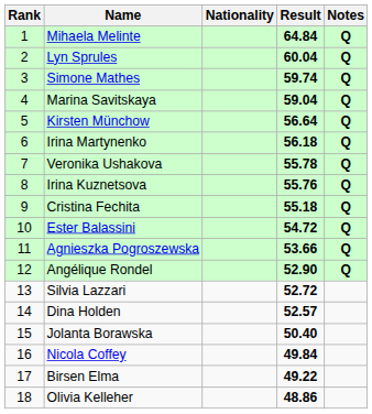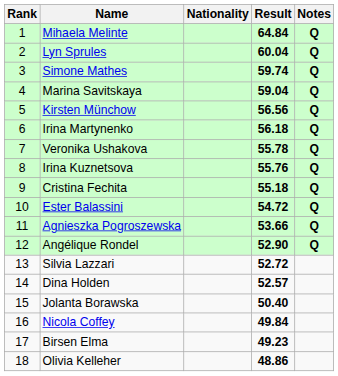 <table class="wikitable sortable" style="text-align:center">
 <tr>
 <th>Rank</th>
 <th>Name</th>
 <th>Nationality</th>
 <th>Result</th>
 <th>Notes</th>
 </tr>
 <tr bgcolor=ccffcc>
 <td>1</td>
 <td align=left><a href='#'>Mihaela Melinte</a></td>
 <td align=left></td>
 <td><strong>64.84</strong></td>
 <td><strong>Q</strong></td>
 </tr>
 <tr bgcolor=ccffcc>
 <td>2</td>
 <td align=left><a href='#'>Lyn Sprules</a></td>
 <td align=left></td>
 <td><strong>60.04</strong></td>
 <td><strong>Q</strong></td>
 </tr>
 <tr bgcolor=ccffcc>
 <td>3</td>
 <td align=left><a href='#'>Simone Mathes</a></td>
 <td align=left></td>
 <td><strong>59.74</strong></td>
 <td><strong>Q</strong></td>
 </tr>
 <tr bgcolor=ccffcc>
 <td>4</td>
 <td align=left>Marina Savitskaya</td>
 <td align=left></td>
 <td><strong>59.04</strong></td>
 <td><strong>Q</strong></td>
 </tr>
 <tr bgcolor=ccffcc>
 <td>5</td>
 <td align=left><a href='#'>Kirsten Münchow</a></td>
 <td align=left></td>
-<td><strong>56.64</strong></td>
+<td><strong>56.56</strong></td>
 <td><strong>Q</strong></td>
 </tr>
 <tr bgcolor=ccffcc>
 <td>6</td>
 <td align=left>Irina Martynenko</td>
 <td align=left></td>
 <td><strong>56.18</strong></td>
 <td><strong>Q</strong></td>
 </tr>
 <tr bgcolor=ccffcc>
 <td>7</td>
 <td align=left>Veronika Ushakova</td>
 <td align=left></td>
 <td><strong>55.78</strong></td>
 <td><strong>Q</strong></td>
 </tr>
 <tr bgcolor=ccffcc>
 <td>8</td>
 <td align=left>Irina Kuznetsova</td>
 <td align=left></td>
 <td><strong>55.76</strong></td>
 <td><strong>Q</strong></td>
 </tr>
 <tr bgcolor=ccffcc>
 <td>9</td>
 <td align=left>Cristina Fechita</td>
 <td align=left></td>
 <td><strong>55.18</strong></td>
 <td><strong>Q</strong></td>
 </tr>
 <tr bgcolor=ccffcc>
 <td>10</td>
 <td align=left><a href='#'>Ester Balassini</a></td>
 <td align=left></td>
 <td><strong>54.72</strong></td>
 <td><strong>Q</strong></td>
 </tr>
 <tr bgcolor=ccffcc>
 <td>11</td>
 <td align=left><a href='#'>Agnieszka Pogroszewska</a></td>
 <td align=left></td>
 <td><strong>53.66</strong></td>
 <td><strong>Q</strong></td>
 </tr>
 <tr bgcolor=ccffcc>
 <td>12</td>
 <td align=left>Angélique Rondel</td>
 <td align=left></td>
 <td><strong>52.90</strong></td>
 <td><strong>Q</strong></td>
 </tr>
 <tr>
 <td>13</td>
 <td align=left>Silvia Lazzari</td>
 <td align=left></td>
 <td><strong>52.72</strong></td>
 <td></td>
 </tr>
 <tr>
 <td>14</td>
 <td align=left>Dina Holden</td>
 <td align=left></td>
 <td><strong>52.57</strong></td>
 <td></td>
 </tr>
 <tr>
 <td>15</td>
 <td align=left>Jolanta Borawska</td>
 <td align=left></td>
 <td><strong>50.40</strong></td>
 <td></td>
 </tr>
 <tr>
 <td>16</td>
 <td align=left><a href='#'>Nicola Coffey</a></td>
 <td align=left></td>
 <td><strong>49.84</strong></td>
 <td></td>
 </tr>
 <tr>
 <td>17</td>
 <td align=left>Birsen Elma</td>
 <td align=left></td>
-<td><strong>49.22</strong></td>
+<td><strong>49.23</strong></td>
 <td></td>
 </tr>
 <tr>
 <td>18</td>
 <td align=left>Olivia Kelleher</td>
 <td align=left></td>
 <td><strong>48.86</strong></td>
 <td></td>
 </tr>
 </table>
